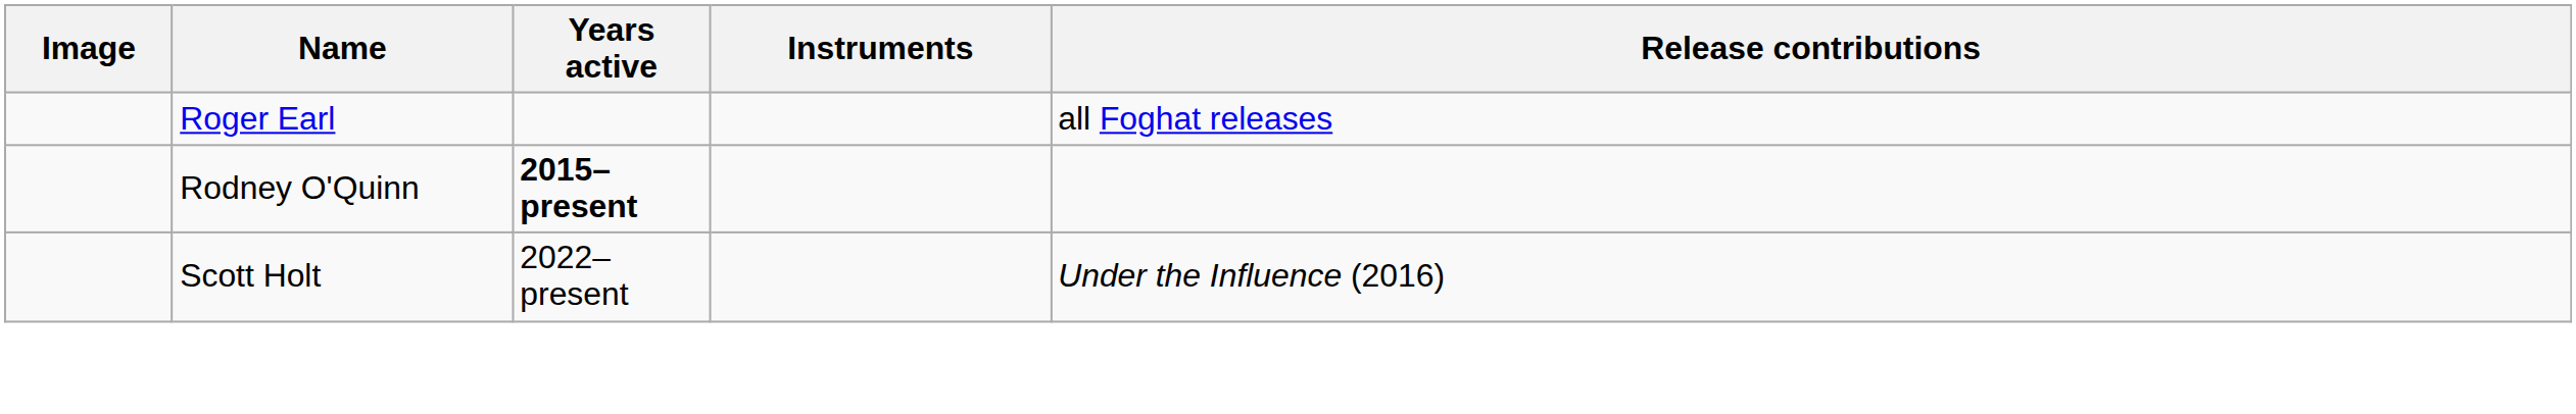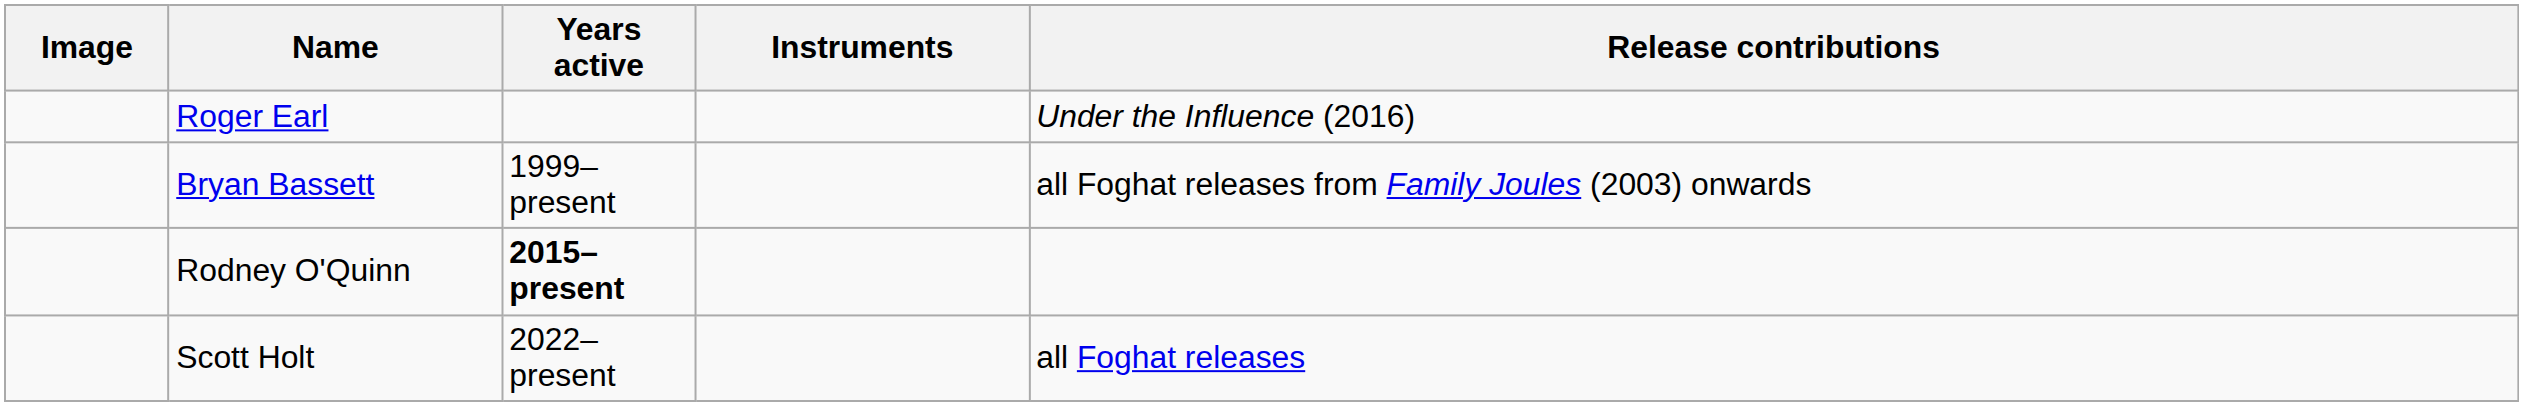 <table class="wikitable" border="1" width=100%>
 <tr>
 <th width="75">Image</th>
 <th width="160">Name</th>
 <th width="90">Years active</th>
 <th width="160">Instruments</th>
 <th>Release contributions</th>
 </tr>
 <tr>
 <td></td>
 <td><a href='#'>Roger Earl</a></td>
 <td></td>
 <td></td>
-<td>all <a href='#'>Foghat releases</a></td>
+<td><em>Under the Influence</em> (2016)</td>
+</tr>
+<tr>
+<td></td>
+<td><a href='#'>Bryan Bassett</a></td>
+<td>1999–present</td>
+<td></td>
+<td>all Foghat releases from <em><a href='#'>Family Joules</a></em> (2003) onwards</td>
 </tr>
 <tr>
 <td></td>
 <td>Rodney O'Quinn</td>
 <td><strong>2015–present</strong></td>
 <td></td>
 <td></td>
 </tr>
 <tr>
 <td></td>
 <td>Scott Holt</td>
 <td>2022–present</td>
 <td></td>
-<td><em>Under the Influence</em> (2016)</td>
+<td>all <a href='#'>Foghat releases</a></td>
 </tr>
 </table>
